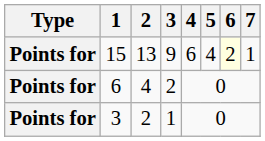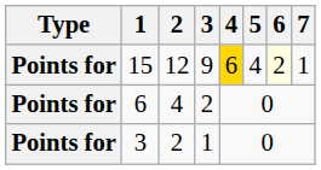 <table class="wikitable plainrowheaders floatright" style="text-align: center">
 <tr>
 <th scope="col">Type</th>
 <th scope="col">1</th>
 <th scope="col">2</th>
 <th scope="col">3</th>
 <th scope="col">4</th>
 <th scope="col">5</th>
 <th scope="col">6</th>
 <th scope="col">7</th>
 </tr>
 <tr>
 <th scope="row" style="text-align:left;">Points for  </th>
 <td>15</td>
-<td>13</td>
+<td>12</td>
 <td>9</td>
-<td>6</td>
+<td style="background: gold;">6</td>
 <td>4</td>
 <td style="background: lightyellow;">2</td>
 <td>1</td>
 </tr>
 <tr>
 <th scope="row" style="text-align:left;">Points for  </th>
 <td>6</td>
 <td>4</td>
 <td>2</td>
 <td colspan="4">0</td>
 </tr>
 <tr>
 <th scope="row" style="text-align:left;">Points for  </th>
 <td>3</td>
 <td>2</td>
 <td>1</td>
 <td colspan="4">0</td>
 </tr>
 </table>
